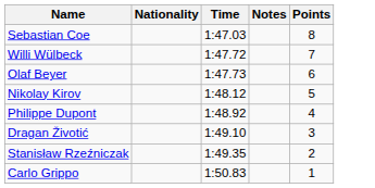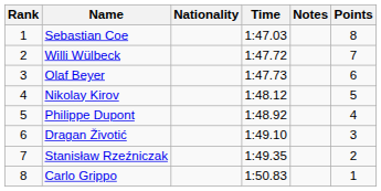 <table class="wikitable sortable" style="text-align:center">
 <tr>
+<th>Rank</th>
 <th>Name</th>
 <th>Nationality</th>
 <th>Time</th>
 <th>Notes</th>
 <th>Points</th>
 </tr>
 <tr>
+<td>1</td>
 <td align=left><a href='#'>Sebastian Coe</a></td>
 <td align=left></td>
 <td>1:47.03</td>
 <td></td>
 <td>8</td>
 </tr>
 <tr>
+<td>2</td>
 <td align=left><a href='#'>Willi Wülbeck</a></td>
 <td align=left></td>
 <td>1:47.72</td>
 <td></td>
 <td>7</td>
 </tr>
 <tr>
+<td>3</td>
 <td align=left><a href='#'>Olaf Beyer</a></td>
 <td align=left></td>
 <td>1:47.73</td>
 <td></td>
 <td>6</td>
 </tr>
 <tr>
+<td>4</td>
 <td align=left><a href='#'>Nikolay Kirov</a></td>
 <td align=left></td>
 <td>1:48.12</td>
 <td></td>
 <td>5</td>
 </tr>
 <tr>
+<td>5</td>
 <td align=left><a href='#'>Philippe Dupont</a></td>
 <td align=left></td>
 <td>1:48.92</td>
 <td></td>
 <td>4</td>
 </tr>
 <tr>
+<td>6</td>
 <td align=left><a href='#'>Dragan Životić</a></td>
 <td align=left></td>
 <td>1:49.10</td>
 <td></td>
 <td>3</td>
 </tr>
 <tr>
+<td>7</td>
 <td align=left><a href='#'>Stanisław Rzeźniczak</a></td>
 <td align=left></td>
 <td>1:49.35</td>
 <td></td>
 <td>2</td>
 </tr>
 <tr>
+<td>8</td>
 <td align=left><a href='#'>Carlo Grippo</a></td>
 <td align=left></td>
 <td>1:50.83</td>
 <td></td>
 <td>1</td>
 </tr>
 </table>
